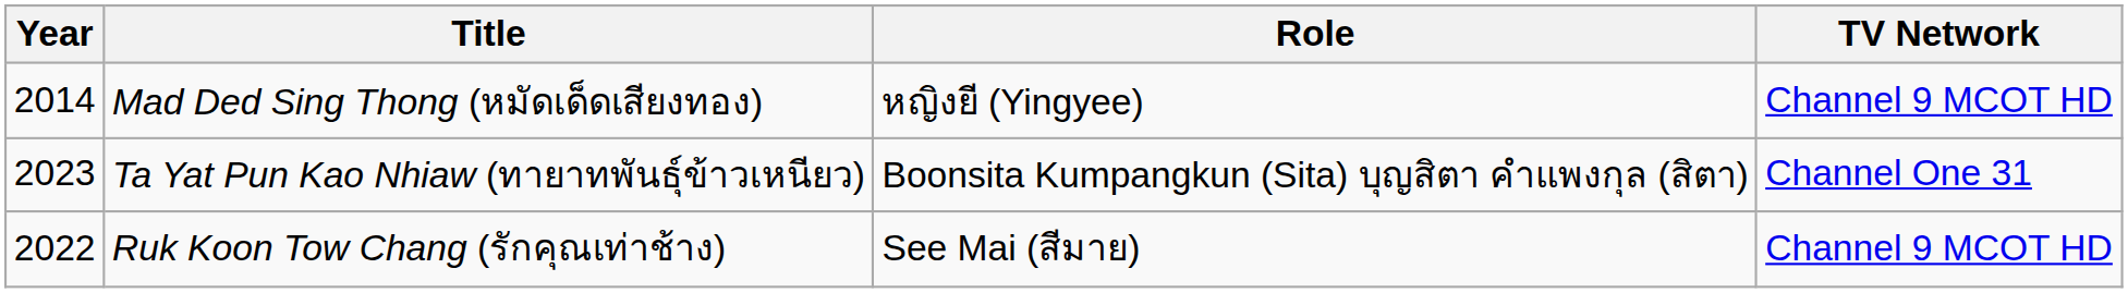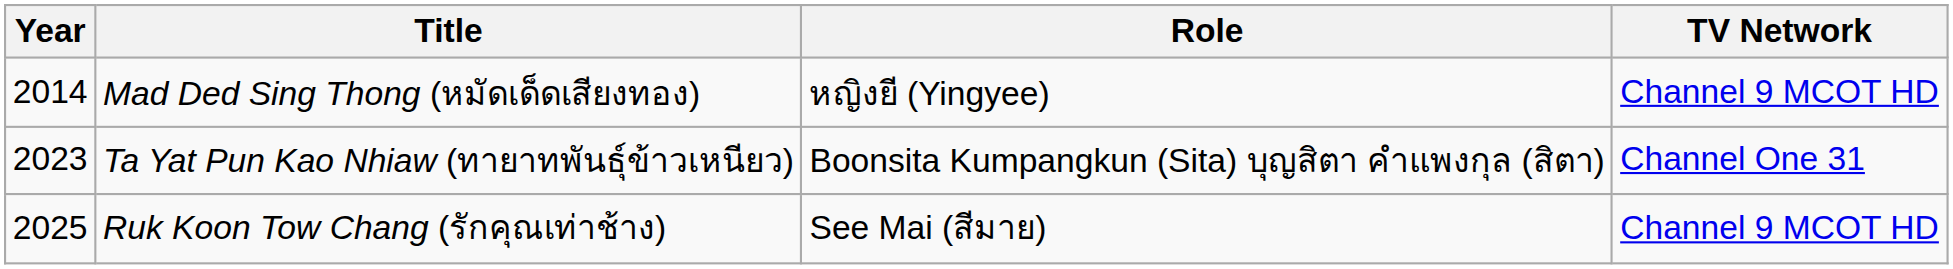 <table class="wikitable">
 <tr>
 <th>Year</th>
 <th>Title</th>
 <th>Role</th>
 <th>TV Network</th>
 </tr>
 <tr>
 <td>2014</td>
 <td><em>Mad Ded Sing Thong</em> (หมัดเด็ดเสียงทอง)</td>
 <td>หญิงยี (Yingyee)</td>
 <td><a href='#'>Channel 9 MCOT HD</a></td>
 </tr>
 <tr>
 <td>2023</td>
 <td><em>Ta Yat Pun Kao Nhiaw</em> (ทายาทพันธุ์ข้าวเหนียว)</td>
 <td>Boonsita Kumpangkun (Sita) บุญสิตา คำแพงกุล (สิตา)</td>
 <td><a href='#'>Channel One 31</a></td>
 </tr>
 <tr>
-<td>2022</td>
+<td>2025</td>
 <td><em>Ruk Koon Tow Chang</em> (รักคุณเท่าช้าง)</td>
 <td>See Mai (สีมาย)</td>
 <td><a href='#'>Channel 9 MCOT HD</a></td>
 </tr>
 </table>
